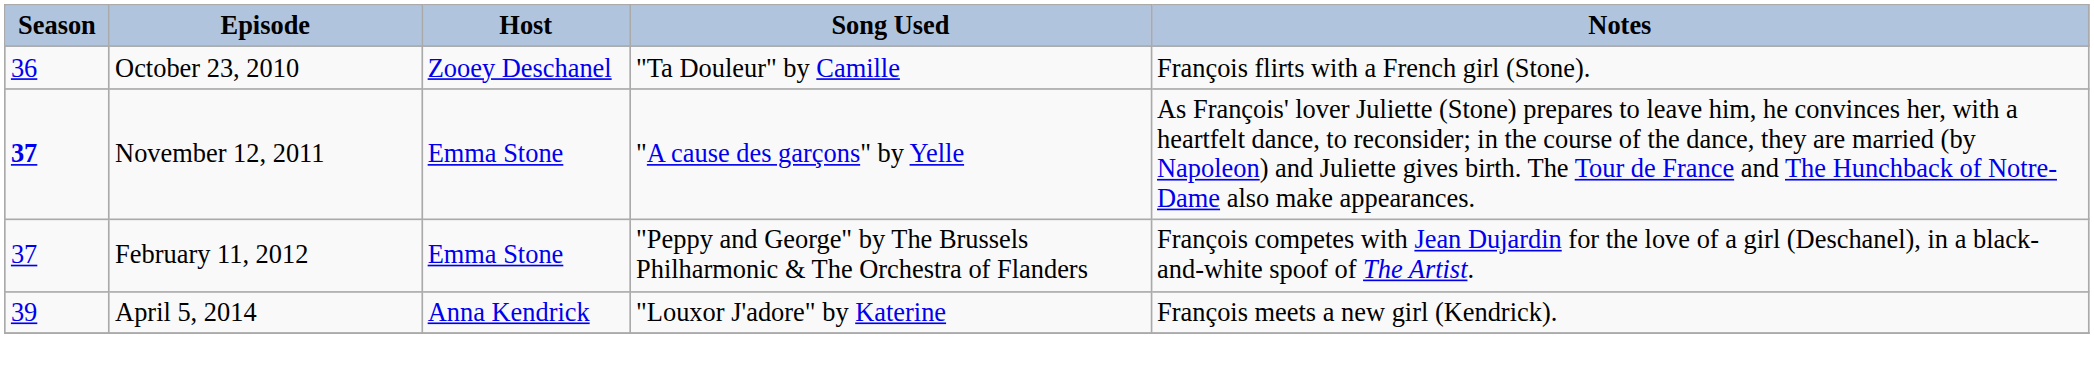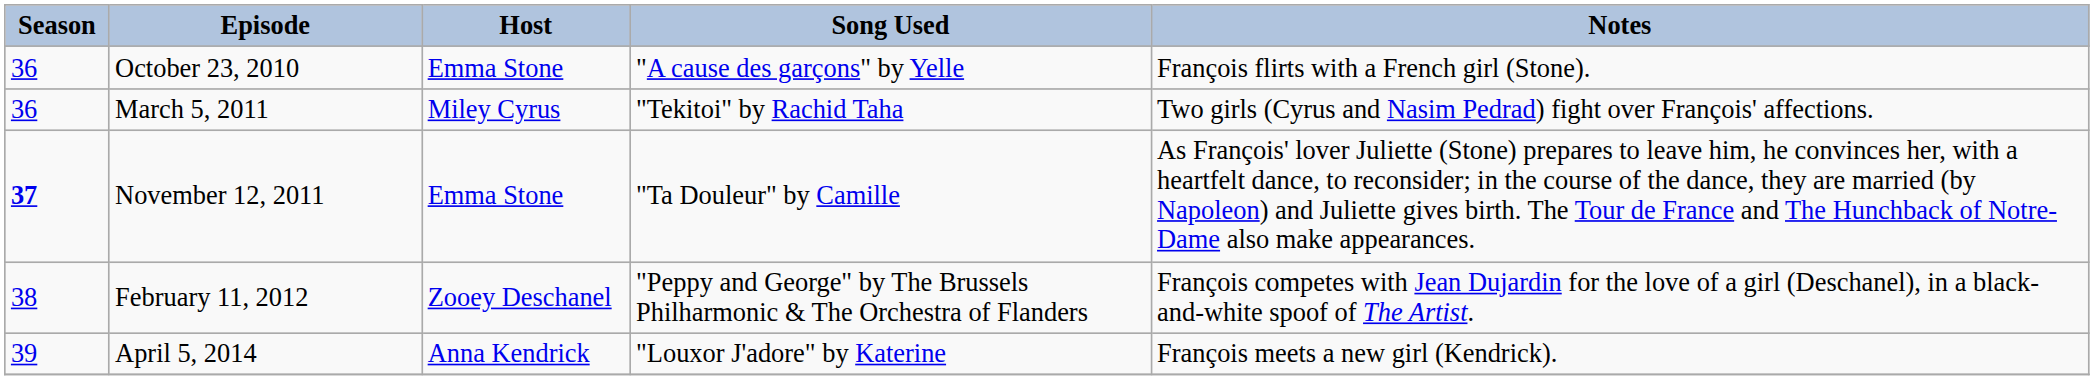 <table class="wikitable" style="width:100%;">
 <tr>
 <th style="background:#B0C4DE;" width="5%">Season</th>
 <th style="background:#B0C4DE;" width="15%">Episode</th>
 <th style="background:#B0C4DE;" width="10%">Host</th>
 <th style="background:#B0C4DE;" width="25%">Song Used</th>
 <th style="background:#B0C4DE;" width="45%">Notes</th>
 </tr>
 <tr>
 <td><a href='#'>36</a></td>
 <td>October 23, 2010</td>
-<td><a href='#'>Zooey Deschanel</a></td>
-<td>"Ta Douleur" by <a href='#'>Camille</a></td>
+<td><a href='#'>Emma Stone</a></td>
+<td>"<a href='#'>A cause des garçons</a>" by <a href='#'>Yelle</a></td>
 <td>François flirts with a French girl (Stone).</td>
+</tr>
+<tr>
+<td><a href='#'>36</a></td>
+<td>March 5, 2011</td>
+<td><a href='#'>Miley Cyrus</a></td>
+<td>"Tekitoi" by <a href='#'>Rachid Taha</a></td>
+<td>Two girls (Cyrus and <a href='#'>Nasim Pedrad</a>) fight over François' affections.</td>
 </tr>
 <tr>
 <td><strong><a href='#'>37</a></strong></td>
 <td>November 12, 2011</td>
 <td><a href='#'>Emma Stone</a></td>
-<td>"<a href='#'>A cause des garçons</a>" by <a href='#'>Yelle</a></td>
+<td>"Ta Douleur" by <a href='#'>Camille</a></td>
 <td>As François' lover Juliette (Stone) prepares to leave him, he convinces her, with a heartfelt dance, to reconsider; in the course of the dance, they are married (by <a href='#'>Napoleon</a>) and Juliette gives birth. The <a href='#'>Tour de France</a> and <a href='#'>The Hunchback of Notre-Dame</a> also make appearances.</td>
 </tr>
 <tr>
-<td><a href='#'>37</a></td>
+<td><a href='#'>38</a></td>
 <td>February 11, 2012</td>
-<td><a href='#'>Emma Stone</a></td>
+<td><a href='#'>Zooey Deschanel</a></td>
 <td>"Peppy and George" by The Brussels Philharmonic & The Orchestra of Flanders</td>
 <td>François competes with <a href='#'>Jean Dujardin</a> for the love of a girl (Deschanel), in a black-and-white spoof of <em><a href='#'>The Artist</a></em>.</td>
 </tr>
 <tr>
 <td><a href='#'>39</a></td>
 <td>April 5, 2014</td>
 <td><a href='#'>Anna Kendrick</a></td>
 <td>"Louxor J'adore" by <a href='#'>Katerine</a></td>
 <td>François meets a new girl (Kendrick).</td>
 </tr>
 <tr>
 </tr>
 </table>
